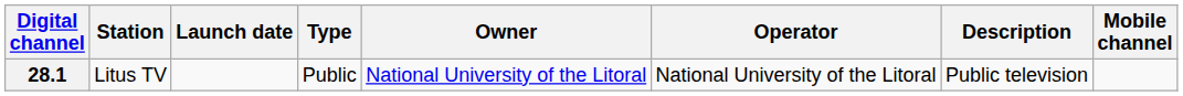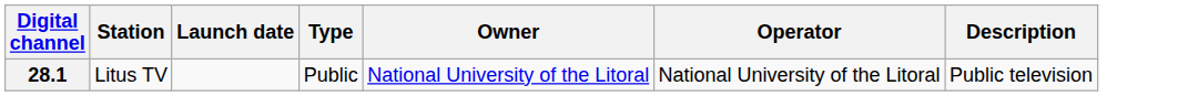 <table class="wikitable sortable" style="font-size: 90%;">
 <tr>
 <th><a href='#'>Digital<br>channel</a></th>
 <th>Station</th>
 <th>Launch date</th>
 <th>Type</th>
 <th>Owner</th>
 <th>Operator</th>
 <th>Description</th>
-<th>Mobile<br>channel</th>
 </tr>
 <tr>
 <th>28.1</th>
 <td>Litus TV</td>
 <td></td>
 <td>Public</td>
 <td><a href='#'>National University of the Litoral</a></td>
 <td>National University of the Litoral</td>
 <td>Public television</td>
-<td></td>
 </tr>
 </table>
